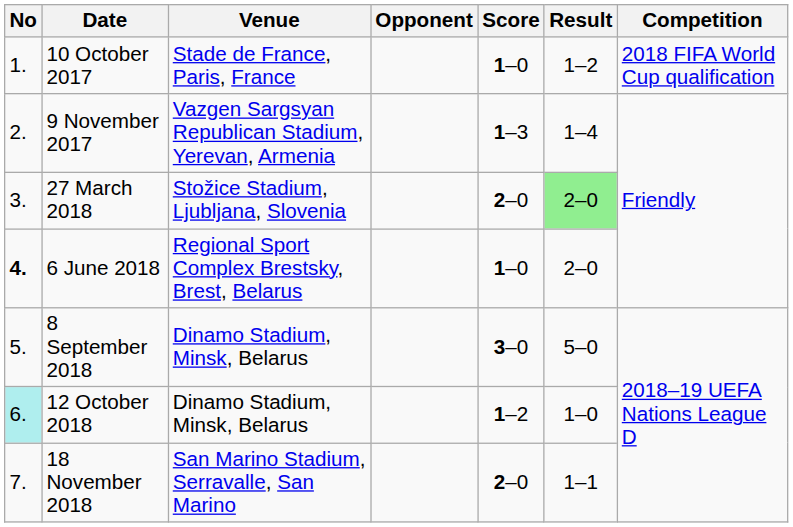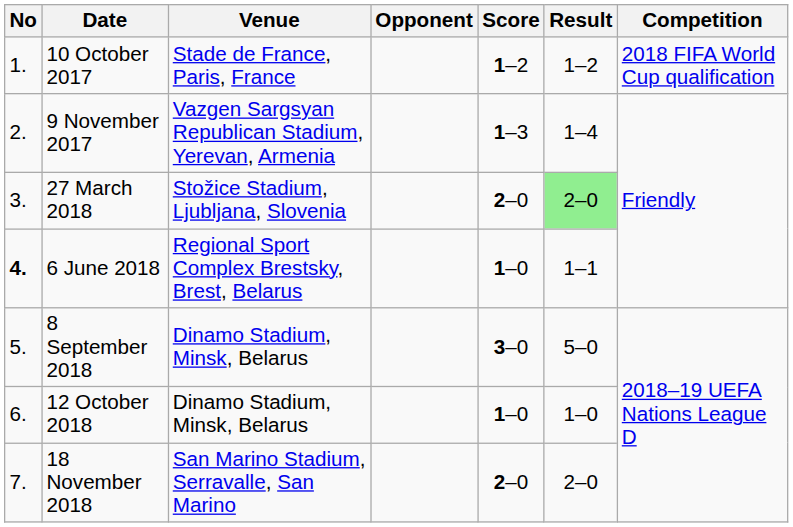 <table class="wikitable" style="font-size:100%;">
 <tr>
 <th>No</th>
 <th>Date</th>
 <th>Venue</th>
 <th>Opponent</th>
 <th>Score</th>
 <th>Result</th>
 <th>Competition</th>
 </tr>
 <tr>
 <td>1.</td>
 <td>10 October 2017</td>
 <td><a href='#'>Stade de France</a>, <a href='#'>Paris</a>, <a href='#'>France</a></td>
 <td></td>
-<td align=center><strong>1</strong>–0</td>
+<td align=center><strong>1</strong>–2</td>
 <td align=center>1–2</td>
 <td><a href='#'>2018 FIFA World Cup qualification</a></td>
 </tr>
 <tr>
 <td>2.</td>
 <td>9 November 2017</td>
 <td><a href='#'>Vazgen Sargsyan Republican Stadium</a>, <a href='#'>Yerevan</a>, <a href='#'>Armenia</a></td>
 <td></td>
 <td align=center><strong>1</strong>–3</td>
 <td align=center>1–4</td>
 <td rowspan=3><a href='#'>Friendly</a></td>
 </tr>
 <tr>
 <td>3.</td>
 <td>27 March 2018</td>
 <td><a href='#'>Stožice Stadium</a>, <a href='#'>Ljubljana</a>, <a href='#'>Slovenia</a></td>
 <td></td>
 <td align=center><strong>2</strong>–0</td>
 <td align=center style="background: lightgreen;">2–0</td>
 </tr>
 <tr>
 <td><strong>4.</strong></td>
 <td>6 June 2018</td>
 <td><a href='#'>Regional Sport Complex Brestsky</a>, <a href='#'>Brest</a>, <a href='#'>Belarus</a></td>
 <td></td>
 <td align=center><strong>1</strong>–0</td>
-<td align=center>2–0</td>
+<td align=center>1–1</td>
 </tr>
 <tr>
 <td>5.</td>
 <td>8 September 2018</td>
 <td><a href='#'>Dinamo Stadium</a>, <a href='#'>Minsk</a>, Belarus</td>
 <td></td>
 <td align=center><strong>3</strong>–0</td>
 <td align=center>5–0</td>
 <td rowspan=3><a href='#'>2018–19 UEFA Nations League D</a></td>
 </tr>
 <tr>
-<td style="background: paleturquoise;">6.</td>
+<td>6.</td>
 <td>12 October 2018</td>
 <td>Dinamo Stadium, Minsk, Belarus</td>
 <td></td>
-<td align=center><strong>1</strong>–2</td>
+<td align=center><strong>1</strong>–0</td>
 <td align=center>1–0</td>
 </tr>
 <tr>
 <td>7.</td>
 <td>18 November 2018</td>
 <td><a href='#'>San Marino Stadium</a>, <a href='#'>Serravalle</a>, <a href='#'>San Marino</a></td>
 <td></td>
 <td align=center><strong>2</strong>–0</td>
-<td align=center>1–1</td>
+<td align=center>2–0</td>
 </tr>
 </table>
